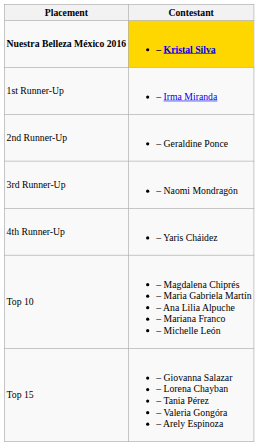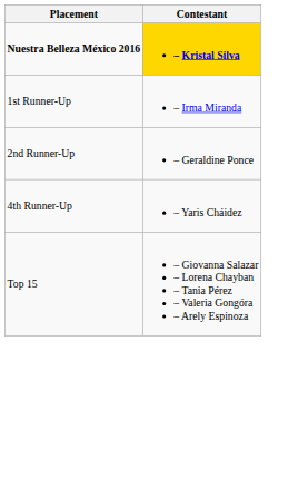 <table class="wikitable sortable" style="font-size: 95%;">
 <tr>
 <th>Placement</th>
 <th>Contestant</th>
 </tr>
 <tr>
 <td><strong>Nuestra Belleza México 2016</strong></td>
 <td style="background: gold;"><br><ul><li><strong> – <a href='#'>Kristal Silva</a></strong></li></ul></td>
 </tr>
 <tr>
 <td>1st Runner-Up</td>
 <td><br><ul><li> – <a href='#'>Irma Miranda</a></li></ul></td>
 </tr>
 <tr>
 <td>2nd Runner-Up</td>
 <td><br><ul><li> – Geraldine Ponce</li></ul></td>
 </tr>
 <tr>
-<td>3rd Runner-Up</td>
-<td><br><ul><li> – Naomi Mondragón</li></ul></td>
-</tr>
-<tr>
 <td>4th Runner-Up</td>
 <td><br><ul><li> – Yaris Cháidez</li></ul></td>
-</tr>
-<tr>
-<td>Top 10</td>
-<td><br><ul><li> – Magdalena Chiprés</li><li> – Maria Gabriela Martín</li><li> – Ana Lilia Alpuche</li><li> – Mariana Franco</li><li> – Michelle León</li></ul></td>
 </tr>
 <tr>
 <td>Top 15</td>
 <td><br><ul><li> – Giovanna Salazar</li><li> – Lorena Chayban</li><li> – Tania Pérez</li><li> – Valeria Gongóra</li><li> – Arely Espinoza</li></ul></td>
 </tr>
 </table>
